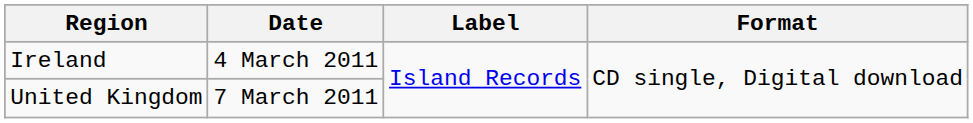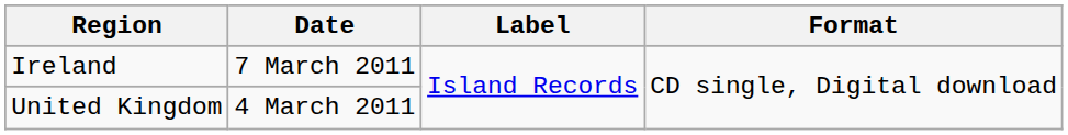 <table class="wikitable">
 <tr>
 <th>Region</th>
 <th>Date</th>
 <th>Label</th>
 <th>Format</th>
 </tr>
 <tr>
 <td>Ireland</td>
-<td>4 March 2011</td>
+<td>7 March 2011</td>
 <td rowspan=2><a href='#'>Island Records</a></td>
 <td rowspan=2>CD single, Digital download</td>
 </tr>
 <tr>
 <td>United Kingdom</td>
-<td>7 March 2011</td>
+<td>4 March 2011</td>
 </tr>
 </table>
